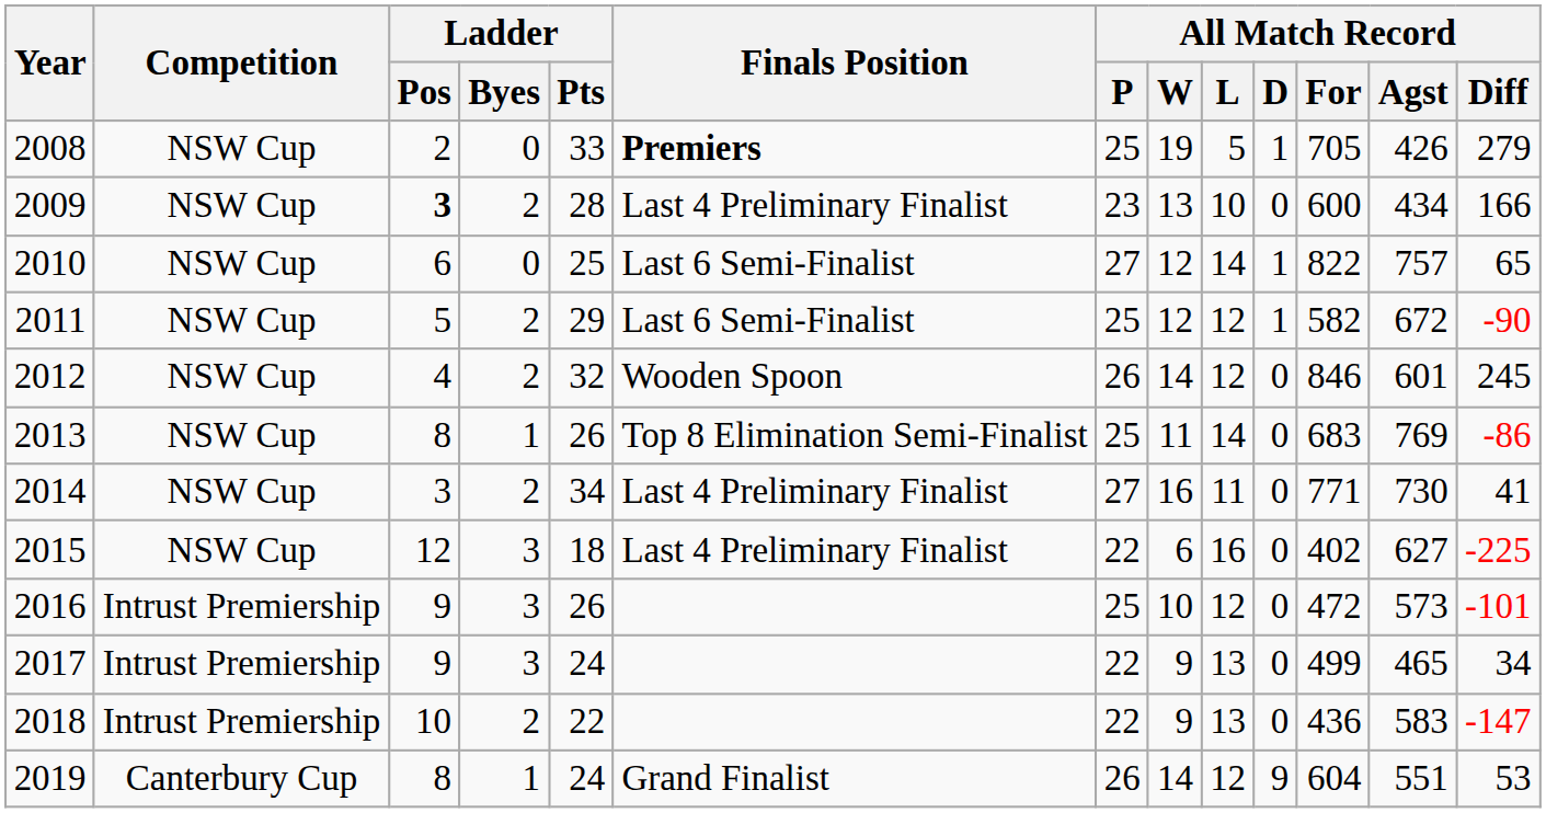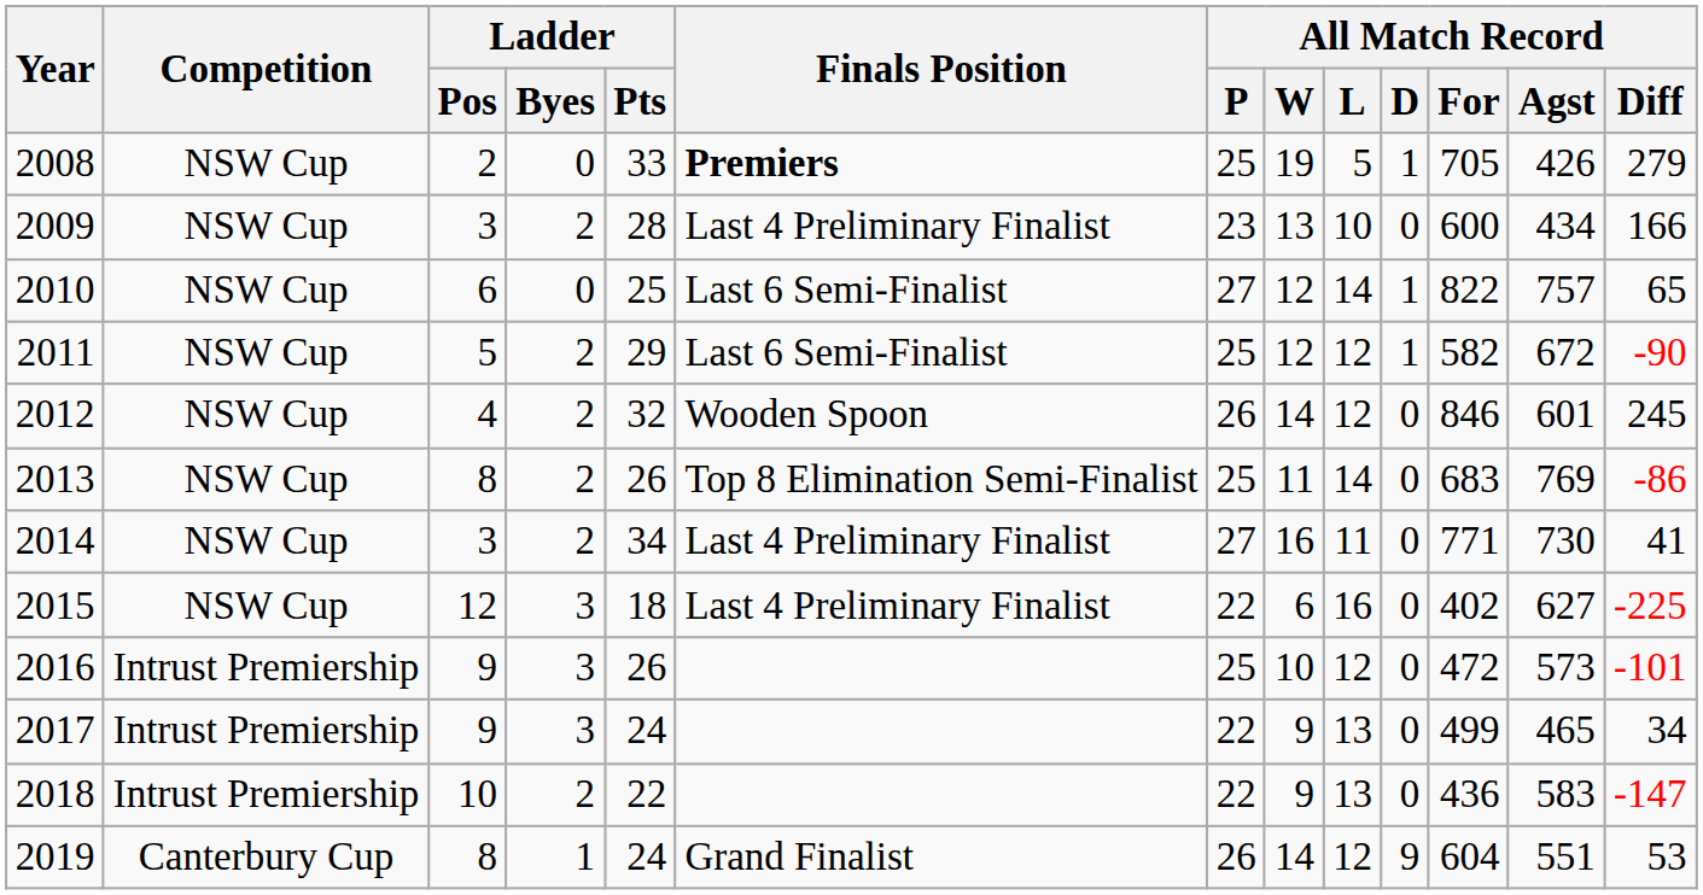 <table class="wikitable" width="auto" style="text-align: right">
 <tr>
 <th rowspan=2>Year</th>
 <th rowspan=2>Competition</th>
 <th colspan=3>Ladder</th>
 <th rowspan=2>Finals Position</th>
 <th colspan=7>All Match Record</th>
 </tr>
 <tr>
 <th>Pos</th>
 <th>Byes</th>
 <th>Pts</th>
 <th>P</th>
 <th>W</th>
 <th>L</th>
 <th>D</th>
 <th>For</th>
 <th>Agst</th>
 <th>Diff</th>
 </tr>
 <tr>
 <td>2008</td>
 <td align=center>NSW Cup</td>
 <td>2</td>
 <td>0</td>
 <td>33</td>
 <td align=left><strong>Premiers</strong></td>
 <td>25</td>
 <td>19</td>
 <td>5</td>
 <td>1</td>
 <td>705</td>
 <td>426</td>
 <td>279</td>
 </tr>
 <tr>
 <td>2009</td>
 <td align=center>NSW Cup</td>
-<td><strong>3</strong></td>
+<td>3</td>
 <td>2</td>
 <td>28</td>
 <td align=left>Last 4 Preliminary Finalist</td>
 <td>23</td>
 <td>13</td>
 <td>10</td>
 <td>0</td>
 <td>600</td>
 <td>434</td>
 <td>166</td>
 </tr>
 <tr>
 <td>2010</td>
 <td align=center>NSW Cup</td>
 <td>6</td>
 <td>0</td>
 <td>25</td>
 <td align=left>Last 6 Semi-Finalist</td>
 <td>27</td>
 <td>12</td>
 <td>14</td>
 <td>1</td>
 <td>822</td>
 <td>757</td>
 <td>65</td>
 </tr>
 <tr>
 <td>2011</td>
 <td align=center>NSW Cup</td>
 <td>5</td>
 <td>2</td>
 <td>29</td>
 <td align=left>Last 6 Semi-Finalist</td>
 <td>25</td>
 <td>12</td>
 <td>12</td>
 <td>1</td>
 <td>582</td>
 <td>672</td>
 <td style="color:red;">-90</td>
 </tr>
 <tr>
 <td>2012</td>
 <td align=center>NSW Cup</td>
 <td>4</td>
 <td>2</td>
 <td>32</td>
 <td align=left>Wooden Spoon</td>
 <td>26</td>
 <td>14</td>
 <td>12</td>
 <td>0</td>
 <td>846</td>
 <td>601</td>
 <td>245</td>
 </tr>
 <tr>
 <td>2013</td>
 <td align=center>NSW Cup</td>
 <td>8</td>
-<td>1</td>
+<td>2</td>
 <td>26</td>
 <td align=left>Top 8 Elimination Semi-Finalist</td>
 <td>25</td>
 <td>11</td>
 <td>14</td>
 <td>0</td>
 <td>683</td>
 <td>769</td>
 <td style="color:red;">-86</td>
 </tr>
 <tr>
 <td>2014</td>
 <td align=center>NSW Cup</td>
 <td>3</td>
 <td>2</td>
 <td>34</td>
 <td align=left>Last 4 Preliminary Finalist</td>
 <td>27</td>
 <td>16</td>
 <td>11</td>
 <td>0</td>
 <td>771</td>
 <td>730</td>
 <td>41</td>
 </tr>
 <tr>
 <td>2015</td>
 <td align=center>NSW Cup</td>
 <td>12</td>
 <td>3</td>
 <td>18</td>
 <td align=left>Last 4 Preliminary Finalist</td>
 <td>22</td>
 <td>6</td>
 <td>16</td>
 <td>0</td>
 <td>402</td>
 <td>627</td>
 <td style="color:red;">-225</td>
 </tr>
 <tr>
 <td>2016</td>
 <td align=center>Intrust Premiership</td>
 <td>9</td>
 <td>3</td>
 <td>26</td>
 <td align=left></td>
 <td>25</td>
 <td>10</td>
 <td>12</td>
 <td>0</td>
 <td>472</td>
 <td>573</td>
 <td style="color:red;">-101</td>
 </tr>
 <tr>
 <td>2017</td>
 <td align=center>Intrust Premiership</td>
 <td>9</td>
 <td>3</td>
 <td>24</td>
 <td align=left></td>
 <td>22</td>
 <td>9</td>
 <td>13</td>
 <td>0</td>
 <td>499</td>
 <td>465</td>
 <td>34</td>
 </tr>
 <tr>
 <td>2018</td>
 <td align=center>Intrust Premiership</td>
 <td>10</td>
 <td>2</td>
 <td>22</td>
 <td align=left></td>
 <td>22</td>
 <td>9</td>
 <td>13</td>
 <td>0</td>
 <td>436</td>
 <td>583</td>
 <td style="color:red;">-147</td>
 </tr>
 <tr>
 <td>2019</td>
 <td align=center>Canterbury Cup</td>
 <td>8</td>
 <td>1</td>
 <td>24</td>
 <td align=left>Grand Finalist</td>
 <td>26</td>
 <td>14</td>
 <td>12</td>
 <td>9</td>
 <td>604</td>
 <td>551</td>
 <td>53</td>
 </tr>
 </table>
